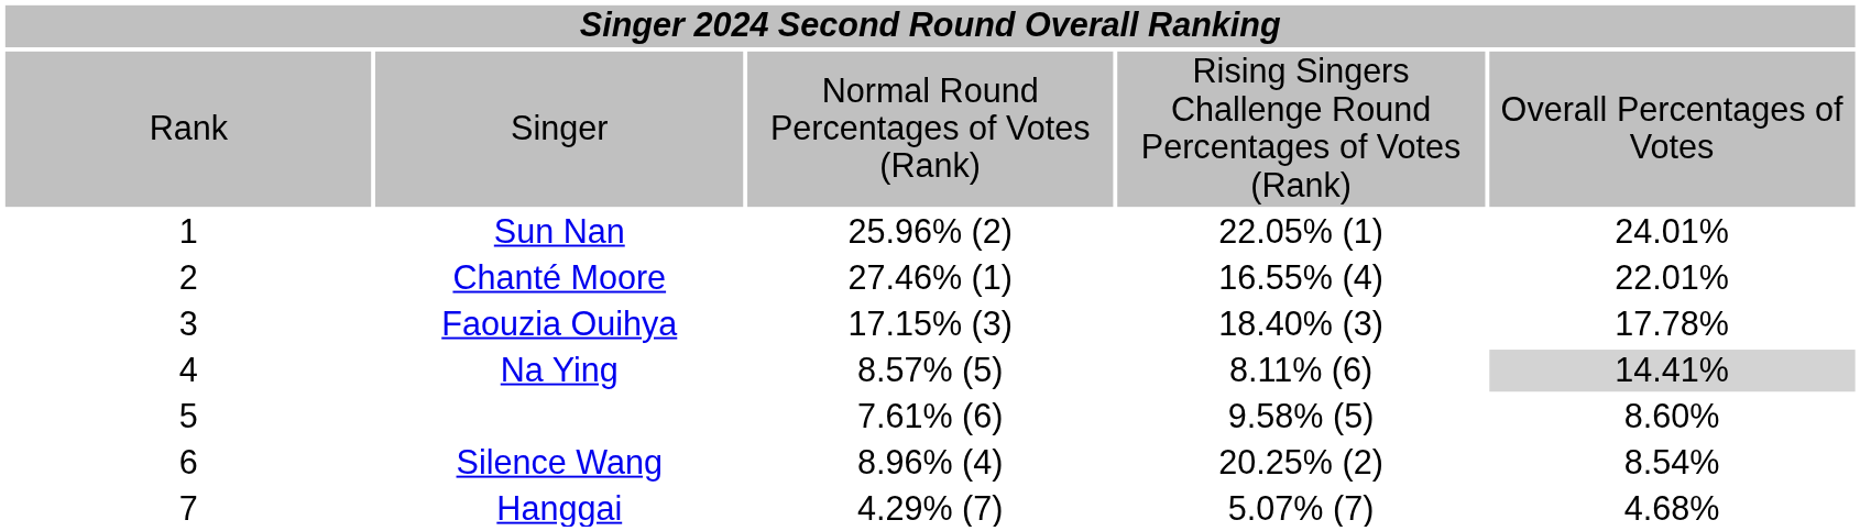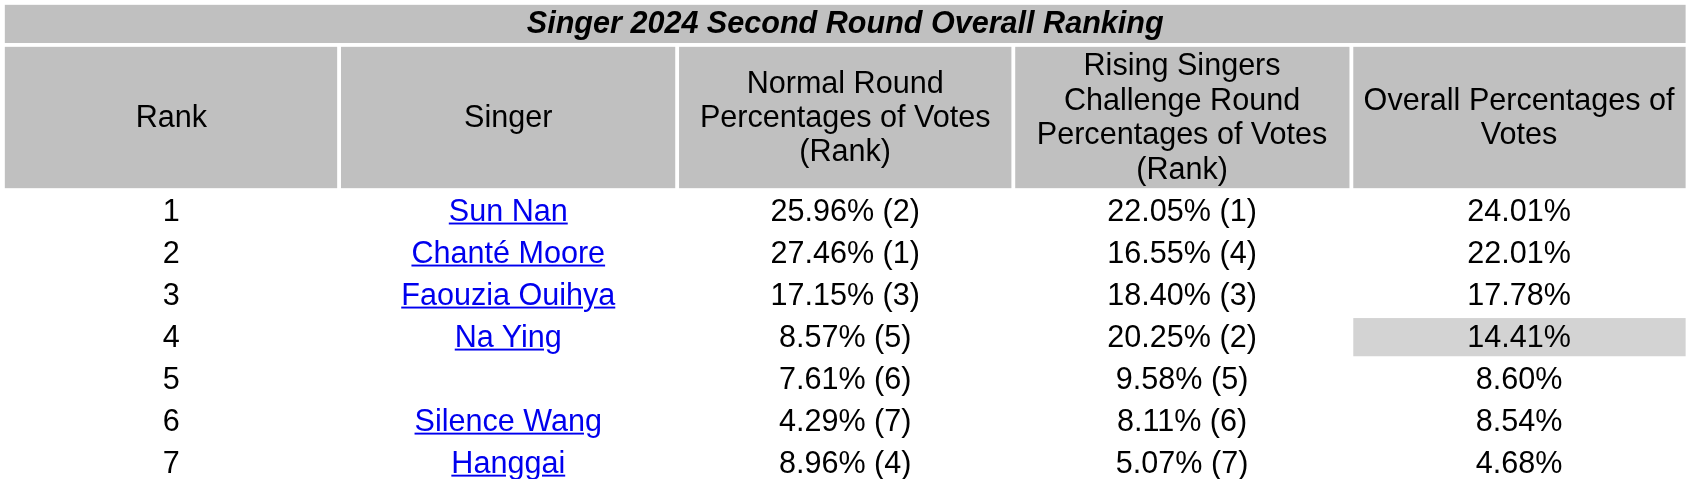 <table width="100%" style="text-align:center">
 <tr align=center style="background:silver">
 <td colspan="5"><div><strong><em>Singer<em> 2024 Second Round Overall Ranking<strong></div></td>
 </tr>
 <tr align=center style="background:silver">
 <td style="width:20%"></strong>Rank<strong></td>
 <td style="width:20%"></strong>Singer<strong></td>
 <td style="width:20%"></strong>Normal Round Percentages of Votes (Rank)<strong></td>
 <td style="width:20%"></strong>Rising Singers Challenge Round Percentages of Votes (Rank)<strong></td>
 <td style="width:20%"></strong>Overall Percentages of Votes<strong></td>
 </tr>
 <tr>
 <td>1</td>
 <td><a href='#'>Sun Nan</a></td>
 <td>25.96% (2)</td>
 <td>22.05% (1)</td>
 <td>24.01%</td>
 </tr>
 <tr>
 <td>2</td>
 <td><a href='#'>Chanté Moore</a></td>
 <td>27.46% (1)</td>
 <td>16.55% (4)</td>
 <td>22.01%</td>
 </tr>
 <tr>
 <td>3</td>
 <td><a href='#'>Faouzia Ouihya</a></td>
 <td>17.15% (3)</td>
 <td>18.40% (3)</td>
 <td>17.78%</td>
 </tr>
 <tr>
 <td>4</td>
 <td><a href='#'>Na Ying</a></td>
 <td>8.57% (5)</td>
-<td>8.11% (6)</td>
+<td>20.25% (2)</td>
 <td style="background: lightgrey;">14.41%</td>
 </tr>
 <tr>
 <td>5</td>
 <td></td>
 <td>7.61% (6)</td>
 <td>9.58% (5)</td>
 <td>8.60%</td>
 </tr>
 <tr>
 <td>6</td>
 <td><a href='#'>Silence Wang</a></td>
-<td>8.96% (4)</td>
-<td>20.25% (2)</td>
+<td>4.29% (7)</td>
+<td>8.11% (6)</td>
 <td>8.54%</td>
 </tr>
 <tr>
 <td>7</td>
 <td><a href='#'>Hanggai</a></td>
-<td>4.29% (7)</td>
+<td>8.96% (4)</td>
 <td>5.07% (7)</td>
 <td>4.68%</td>
 </tr>
 </table>
